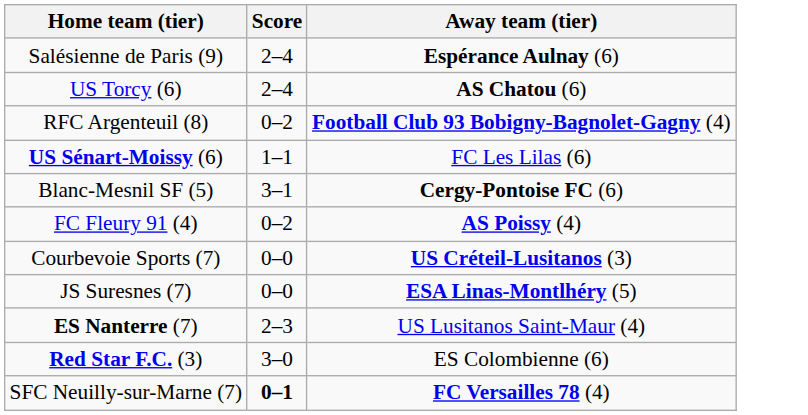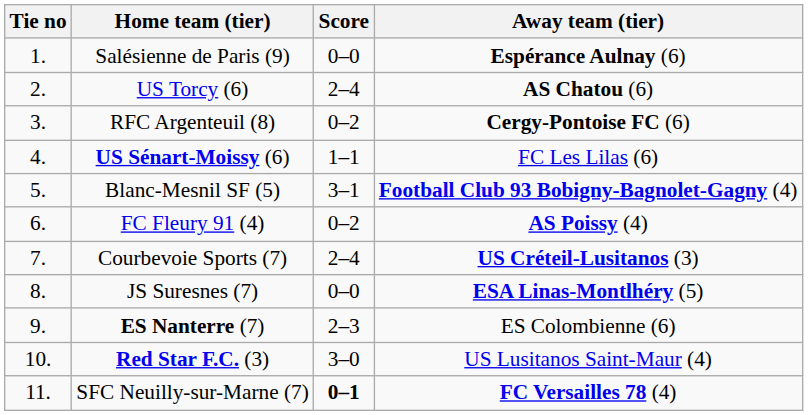 <table class="wikitable" style="text-align: center">
 <tr>
+<th>Tie no</th>
 <th>Home team (tier)</th>
 <th>Score</th>
 <th>Away team (tier)</th>
 </tr>
 <tr>
+<td>1.</td>
 <td>Salésienne de Paris (9)</td>
-<td>2–4</td>
+<td>0–0 </td>
 <td><strong>Espérance Aulnay</strong> (6)</td>
 </tr>
 <tr>
+<td>2.</td>
 <td><a href='#'>US Torcy</a> (6)</td>
 <td>2–4</td>
 <td><strong>AS Chatou</strong> (6)</td>
 </tr>
 <tr>
+<td>3.</td>
 <td>RFC Argenteuil (8)</td>
 <td>0–2</td>
-<td><strong><a href='#'>Football Club 93 Bobigny-Bagnolet-Gagny</a></strong> (4)</td>
+<td><strong>Cergy-Pontoise FC</strong> (6)</td>
 </tr>
 <tr>
+<td>4.</td>
 <td><strong><a href='#'>US Sénart-Moissy</a></strong> (6)</td>
 <td>1–1 </td>
 <td><a href='#'>FC Les Lilas</a> (6)</td>
 </tr>
 <tr>
+<td>5.</td>
 <td>Blanc-Mesnil SF (5)</td>
 <td>3–1</td>
-<td><strong>Cergy-Pontoise FC</strong> (6)</td>
+<td><strong><a href='#'>Football Club 93 Bobigny-Bagnolet-Gagny</a></strong> (4)</td>
 </tr>
 <tr>
+<td>6.</td>
 <td><a href='#'>FC Fleury 91</a> (4)</td>
 <td>0–2</td>
 <td><strong><a href='#'>AS Poissy</a></strong> (4)</td>
 </tr>
 <tr>
+<td>7.</td>
 <td>Courbevoie Sports (7)</td>
-<td>0–0 </td>
+<td>2–4</td>
 <td><strong><a href='#'>US Créteil-Lusitanos</a></strong> (3)</td>
 </tr>
 <tr>
+<td>8.</td>
 <td>JS Suresnes (7)</td>
 <td>0–0 </td>
 <td><strong><a href='#'>ESA Linas-Montlhéry</a></strong> (5)</td>
 </tr>
 <tr>
+<td>9.</td>
 <td><strong>ES Nanterre</strong> (7)</td>
 <td>2–3</td>
+<td>ES Colombienne (6)</td>
+</tr>
+<tr>
+<td>10.</td>
+<td><strong><a href='#'>Red Star F.C.</a></strong> (3)</td>
+<td>3–0</td>
 <td><a href='#'>US Lusitanos Saint-Maur</a> (4)</td>
 </tr>
 <tr>
-<td><strong><a href='#'>Red Star F.C.</a></strong> (3)</td>
-<td>3–0</td>
-<td>ES Colombienne (6)</td>
-</tr>
-<tr>
+<td>11.</td>
 <td>SFC Neuilly-sur-Marne (7)</td>
 <td><strong>0–1</strong></td>
 <td><strong><a href='#'>FC Versailles 78</a></strong> (4)</td>
 </tr>
 </table>
